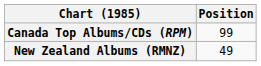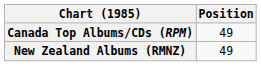 <table class="wikitable plainrowheaders" style="text-align:center">
 <tr>
 <th scope="col">Chart (1985)</th>
 <th scope="col">Position</th>
 </tr>
 <tr>
 <th scope="row">Canada Top Albums/CDs (<em>RPM</em>)</th>
-<td>99</td>
+<td>49</td>
 </tr>
 <tr>
 <th scope="row">New Zealand Albums (RMNZ)</th>
 <td>49</td>
 </tr>
 </table>
